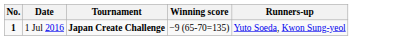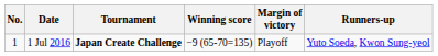 <table class="wikitable" style="font-size:95%;">
 <tr>
 <th>No.</th>
 <th>Date</th>
 <th>Tournament</th>
 <th>Winning score</th>
+<th>Margin of<br>victory</th>
 <th>Runners-up</th>
 </tr>
 <tr>
-<td align=center><strong>1</strong></td>
+<td align=center>1</td>
 <td>1 Jul <a href='#'>2016</a></td>
 <td><strong>Japan Create Challenge</strong></td>
 <td>−9 (65-70=135)</td>
+<td>Playoff</td>
 <td> <a href='#'>Yuto Soeda</a>,  <a href='#'>Kwon Sung-yeol</a></td>
 </tr>
 </table>
